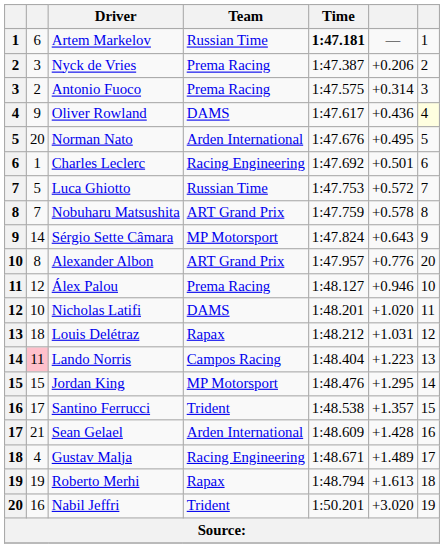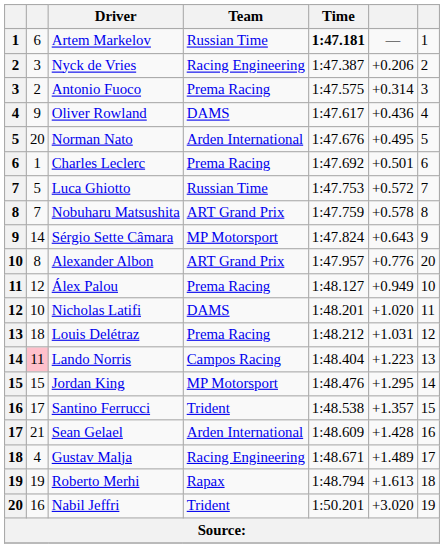 <table class="wikitable" style="font-size:85%">
 <tr>
 <th scope="col"></th>
 <th scope="col"></th>
 <th scope="col">Driver</th>
 <th scope="col">Team</th>
 <th scope="col">Time</th>
 <th scope="col"></th>
 <th scope="col"></th>
 </tr>
 <tr>
 <th scope="row">1</th>
 <td align="center">6</td>
 <td> <a href='#'>Artem Markelov</a></td>
 <td><a href='#'>Russian Time</a></td>
 <td><strong>1:47.181</strong></td>
 <td align="center">—</td>
 <td>1</td>
 </tr>
 <tr>
 <th scope="row">2</th>
 <td align="center">3</td>
 <td> <a href='#'>Nyck de Vries</a></td>
-<td><a href='#'>Prema Racing</a></td>
+<td><a href='#'>Racing Engineering</a></td>
 <td>1:47.387</td>
 <td>+0.206</td>
 <td>2</td>
 </tr>
 <tr>
 <th scope="row">3</th>
 <td align="center">2</td>
 <td> <a href='#'>Antonio Fuoco</a></td>
 <td><a href='#'>Prema Racing</a></td>
 <td>1:47.575</td>
 <td>+0.314</td>
 <td>3</td>
 </tr>
 <tr>
 <th scope="row">4</th>
 <td align="center">9</td>
 <td> <a href='#'>Oliver Rowland</a></td>
 <td><a href='#'>DAMS</a></td>
 <td>1:47.617</td>
 <td>+0.436</td>
-<td style="background: lightyellow;">4</td>
+<td>4</td>
 </tr>
 <tr>
 <th scope="row">5</th>
 <td align="center">20</td>
 <td> <a href='#'>Norman Nato</a></td>
 <td><a href='#'>Arden International</a></td>
 <td>1:47.676</td>
 <td>+0.495</td>
 <td>5</td>
 </tr>
 <tr>
 <th scope="row">6</th>
 <td align="center">1</td>
 <td> <a href='#'>Charles Leclerc</a></td>
-<td><a href='#'>Racing Engineering</a></td>
+<td><a href='#'>Prema Racing</a></td>
 <td>1:47.692</td>
 <td>+0.501</td>
 <td>6</td>
 </tr>
 <tr>
 <th scope="row">7</th>
 <td align="center">5</td>
 <td> <a href='#'>Luca Ghiotto</a></td>
 <td><a href='#'>Russian Time</a></td>
 <td>1:47.753</td>
 <td>+0.572</td>
 <td>7</td>
 </tr>
 <tr>
 <th scope="row">8</th>
 <td align="center">7</td>
 <td> <a href='#'>Nobuharu Matsushita</a></td>
 <td><a href='#'>ART Grand Prix</a></td>
 <td>1:47.759</td>
 <td>+0.578</td>
 <td>8</td>
 </tr>
 <tr>
 <th scope="row">9</th>
 <td align="center">14</td>
 <td> <a href='#'>Sérgio Sette Câmara</a></td>
 <td><a href='#'>MP Motorsport</a></td>
 <td>1:47.824</td>
 <td>+0.643</td>
 <td>9</td>
 </tr>
 <tr>
 <th scope="row">10</th>
 <td align="center">8</td>
 <td> <a href='#'>Alexander Albon</a></td>
 <td><a href='#'>ART Grand Prix</a></td>
 <td>1:47.957</td>
 <td>+0.776</td>
 <td>20</td>
 </tr>
 <tr>
 <th scope="row">11</th>
 <td align="center">12</td>
 <td> <a href='#'>Álex Palou</a></td>
 <td><a href='#'>Prema Racing</a></td>
 <td>1:48.127</td>
-<td>+0.946</td>
+<td>+0.949</td>
 <td>10</td>
 </tr>
 <tr>
 <th scope="row">12</th>
 <td align="center">10</td>
 <td> <a href='#'>Nicholas Latifi</a></td>
 <td><a href='#'>DAMS</a></td>
 <td>1:48.201</td>
 <td>+1.020</td>
 <td>11</td>
 </tr>
 <tr>
 <th scope="row">13</th>
 <td align="center">18</td>
 <td> <a href='#'>Louis Delétraz</a></td>
-<td><a href='#'>Rapax</a></td>
+<td><a href='#'>Prema Racing</a></td>
 <td>1:48.212</td>
 <td>+1.031</td>
 <td>12</td>
 </tr>
 <tr>
 <th scope="row">14</th>
 <td align="center" style="background: pink;">11</td>
 <td> <a href='#'>Lando Norris</a></td>
 <td><a href='#'>Campos Racing</a></td>
 <td>1:48.404</td>
 <td>+1.223</td>
 <td>13</td>
 </tr>
 <tr>
 <th scope="row">15</th>
 <td align="center">15</td>
 <td> <a href='#'>Jordan King</a></td>
 <td><a href='#'>MP Motorsport</a></td>
 <td>1:48.476</td>
 <td>+1.295</td>
 <td>14</td>
 </tr>
 <tr>
 <th scope="row">16</th>
 <td align="center">17</td>
 <td> <a href='#'>Santino Ferrucci</a></td>
 <td><a href='#'>Trident</a></td>
 <td>1:48.538</td>
 <td>+1.357</td>
 <td>15</td>
 </tr>
 <tr>
 <th scope="row">17</th>
 <td align="center">21</td>
 <td> <a href='#'>Sean Gelael</a></td>
 <td><a href='#'>Arden International</a></td>
 <td>1:48.609</td>
 <td>+1.428</td>
 <td>16</td>
 </tr>
 <tr>
 <th scope="row">18</th>
 <td align="center">4</td>
 <td> <a href='#'>Gustav Malja</a></td>
 <td><a href='#'>Racing Engineering</a></td>
 <td>1:48.671</td>
 <td>+1.489</td>
 <td>17</td>
 </tr>
 <tr>
 <th scope="row">19</th>
 <td align="center">19</td>
 <td> <a href='#'>Roberto Merhi</a></td>
 <td><a href='#'>Rapax</a></td>
 <td>1:48.794</td>
 <td>+1.613</td>
 <td>18</td>
 </tr>
 <tr>
 <th scope="row">20</th>
 <td align="center">16</td>
 <td> <a href='#'>Nabil Jeffri</a></td>
 <td><a href='#'>Trident</a></td>
 <td>1:50.201</td>
 <td>+3.020</td>
 <td>19</td>
 </tr>
 <tr>
 <th colspan="7">Source:</th>
 </tr>
 <tr>
 </tr>
 </table>
